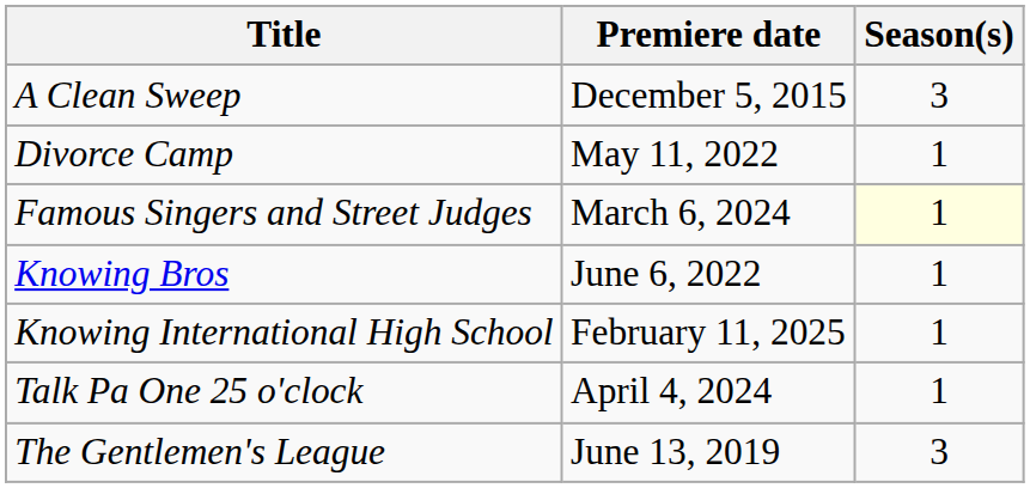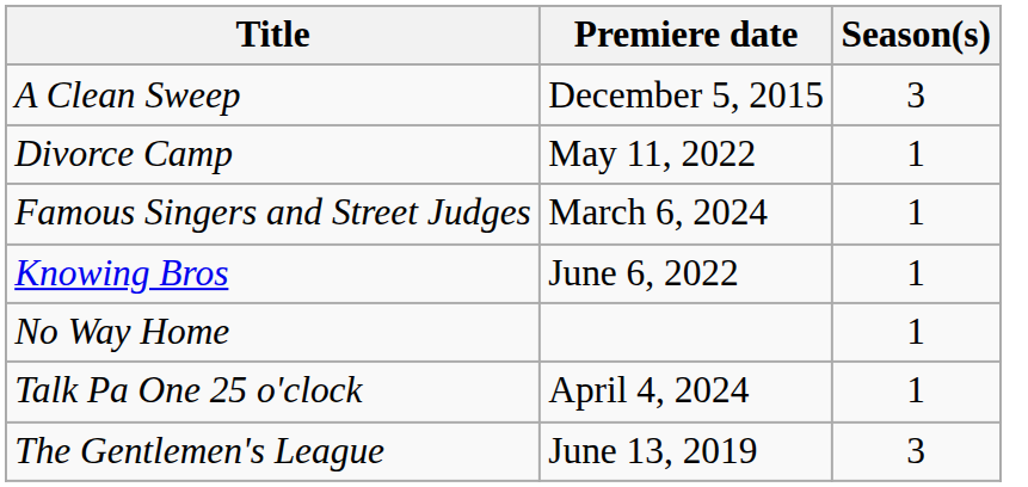 <table class="wikitable">
 <tr>
 <th>Title</th>
 <th>Premiere date</th>
 <th>Season(s)</th>
 </tr>
 <tr>
 <td><em>A Clean Sweep</em></td>
 <td>December 5, 2015</td>
 <td style="text-align:center">3</td>
 </tr>
 <tr>
 <td><em>Divorce Camp</em></td>
 <td>May 11, 2022</td>
 <td style="text-align:center">1</td>
 </tr>
 <tr>
 <td><em>Famous Singers and Street Judges</em></td>
 <td>March 6, 2024</td>
-<td style="background: lightyellow; text-align:center">1</td>
+<td style="text-align:center">1</td>
 </tr>
 <tr>
 <td><em><a href='#'>Knowing Bros</a></em></td>
 <td>June 6, 2022</td>
 <td style="text-align:center">1</td>
 </tr>
 <tr>
-<td><em>Knowing International High School</em></td>
-<td>February 11, 2025</td>
+<td><em>No Way Home</em></td>
+<td></td>
 <td style="text-align:center">1</td>
 </tr>
 <tr>
 <td><em>Talk Pa One 25 o'clock</em></td>
 <td>April 4, 2024</td>
 <td style="text-align:center">1</td>
 </tr>
 <tr>
 <td><em>The Gentlemen's League</em></td>
 <td>June 13, 2019</td>
 <td style="text-align:center">3</td>
 </tr>
 </table>
